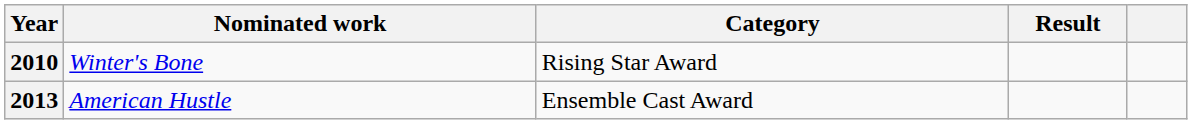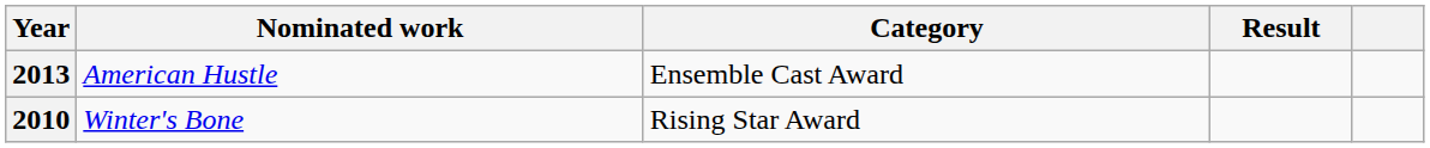 <table class="wikitable plainrowheaders">
 <tr>
 <th scope="col" style="width:5%;">Year</th>
 <th scope="col" style="width:40%;">Nominated work</th>
 <th scope="col" style="width:40%;">Category</th>
 <th scope="col" style="width:10%;">Result</th>
 <th scope="col" style="width:5%;"></th>
 </tr>
 <tr>
+<th scope="row" style="text-align:center;">2013</th>
+<td style="text-align:left;"><em><a href='#'>American Hustle</a></em></td>
+<td>Ensemble Cast Award</td>
+<td></td>
+<td style="text-align:center;"></td>
+</tr>
+<tr>
 <th scope="row" style="text-align:center;">2010</th>
 <td style="text-align:left;"><em><a href='#'>Winter's Bone</a></em></td>
 <td>Rising Star Award</td>
 <td></td>
 <td style="text-align:center;"></td>
 </tr>
-<tr>
-<th scope="row" style="text-align:center;">2013</th>
-<td style="text-align:left;"><em><a href='#'>American Hustle</a></em></td>
-<td>Ensemble Cast Award</td>
-<td></td>
-<td style="text-align:center;"></td>
-</tr>
 </table>
